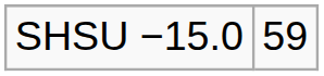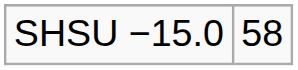 <table class="wikitable">
 <tr align="center">
 </tr>
 <tr align="center">
 <td>SHSU −15.0</td>
-<td>59</td>
+<td>58</td>
 </tr>
 </table>
